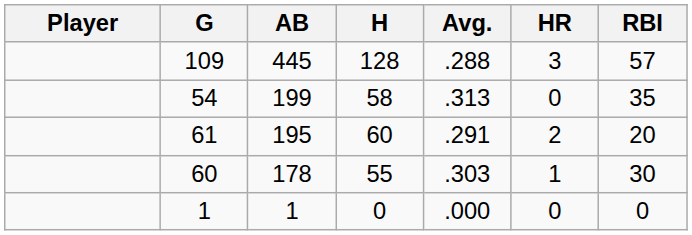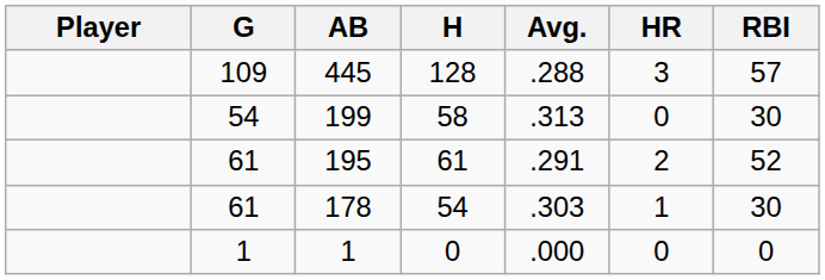 <table class="wikitable sortable">
 <tr>
 <th bgcolor="#DDDDFF" width="16%">Player</th>
 <th bgcolor="#DDDDFF" width="9%">G</th>
 <th bgcolor="#DDDDFF" width="9%">AB</th>
 <th bgcolor="#DDDDFF" width="9%">H</th>
 <th bgcolor="#DDDDFF" width="9%">Avg.</th>
 <th bgcolor="#DDDDFF" width="9%">HR</th>
 <th bgcolor="#DDDDFF" width="9%">RBI</th>
 </tr>
 <tr align="center">
 <td></td>
 <td>109</td>
 <td>445</td>
 <td>128</td>
 <td>.288</td>
 <td>3</td>
 <td>57</td>
 </tr>
 <tr align="center">
 <td></td>
 <td>54</td>
 <td>199</td>
 <td>58</td>
 <td>.313</td>
 <td>0</td>
-<td>35</td>
+<td>30</td>
 </tr>
 <tr align="center">
 <td></td>
 <td>61</td>
 <td>195</td>
-<td>60</td>
+<td>61</td>
 <td>.291</td>
 <td>2</td>
-<td>20</td>
+<td>52</td>
 </tr>
 <tr align="center">
 <td></td>
-<td>60</td>
+<td>61</td>
 <td>178</td>
-<td>55</td>
+<td>54</td>
 <td>.303</td>
 <td>1</td>
 <td>30</td>
 </tr>
 <tr align="center">
 <td></td>
 <td>1</td>
 <td>1</td>
 <td>0</td>
 <td>.000</td>
 <td>0</td>
 <td>0</td>
 </tr>
 </table>
